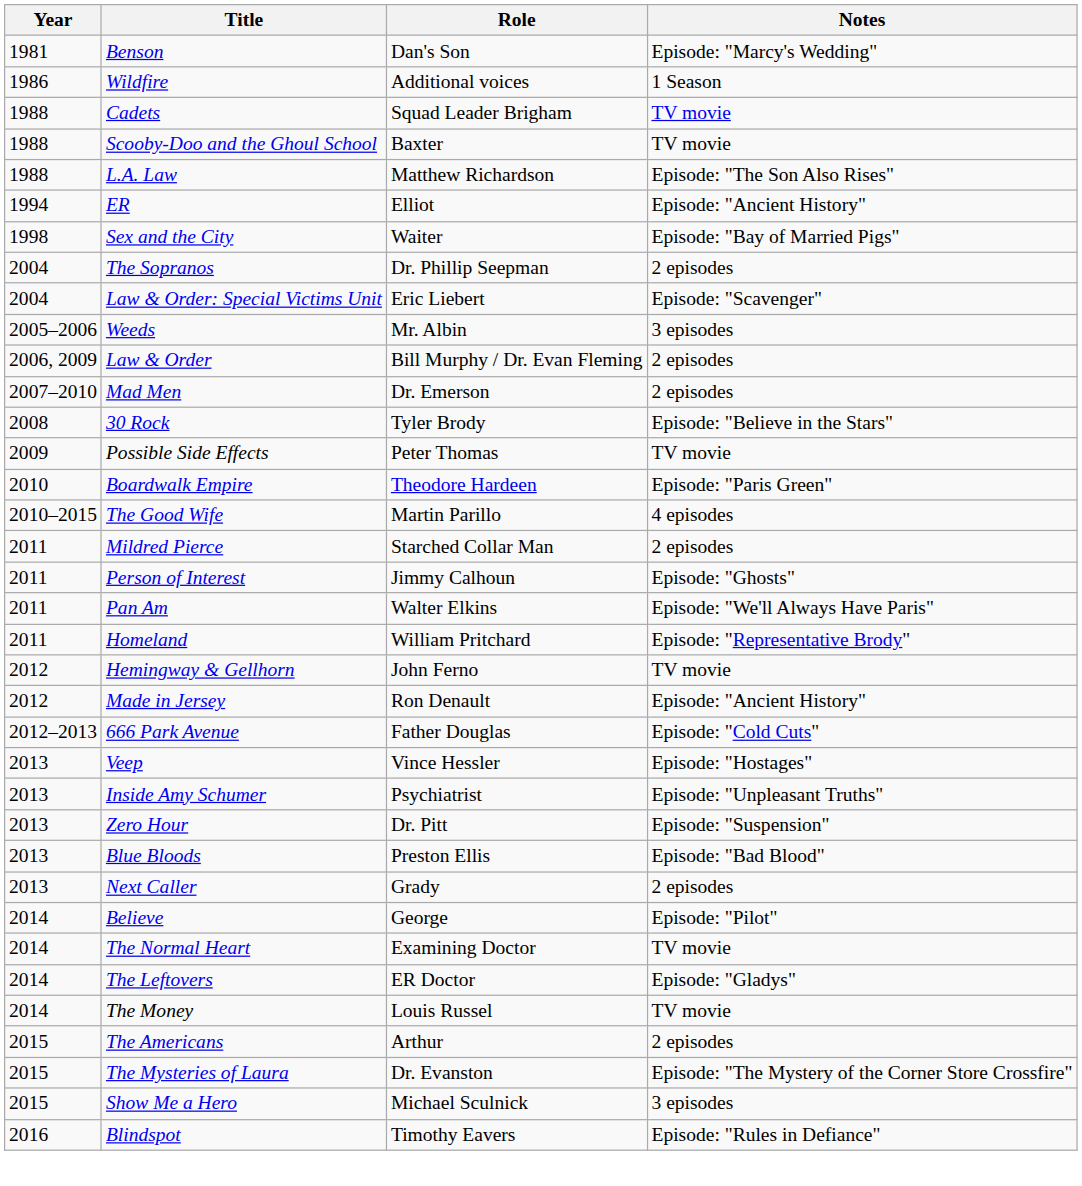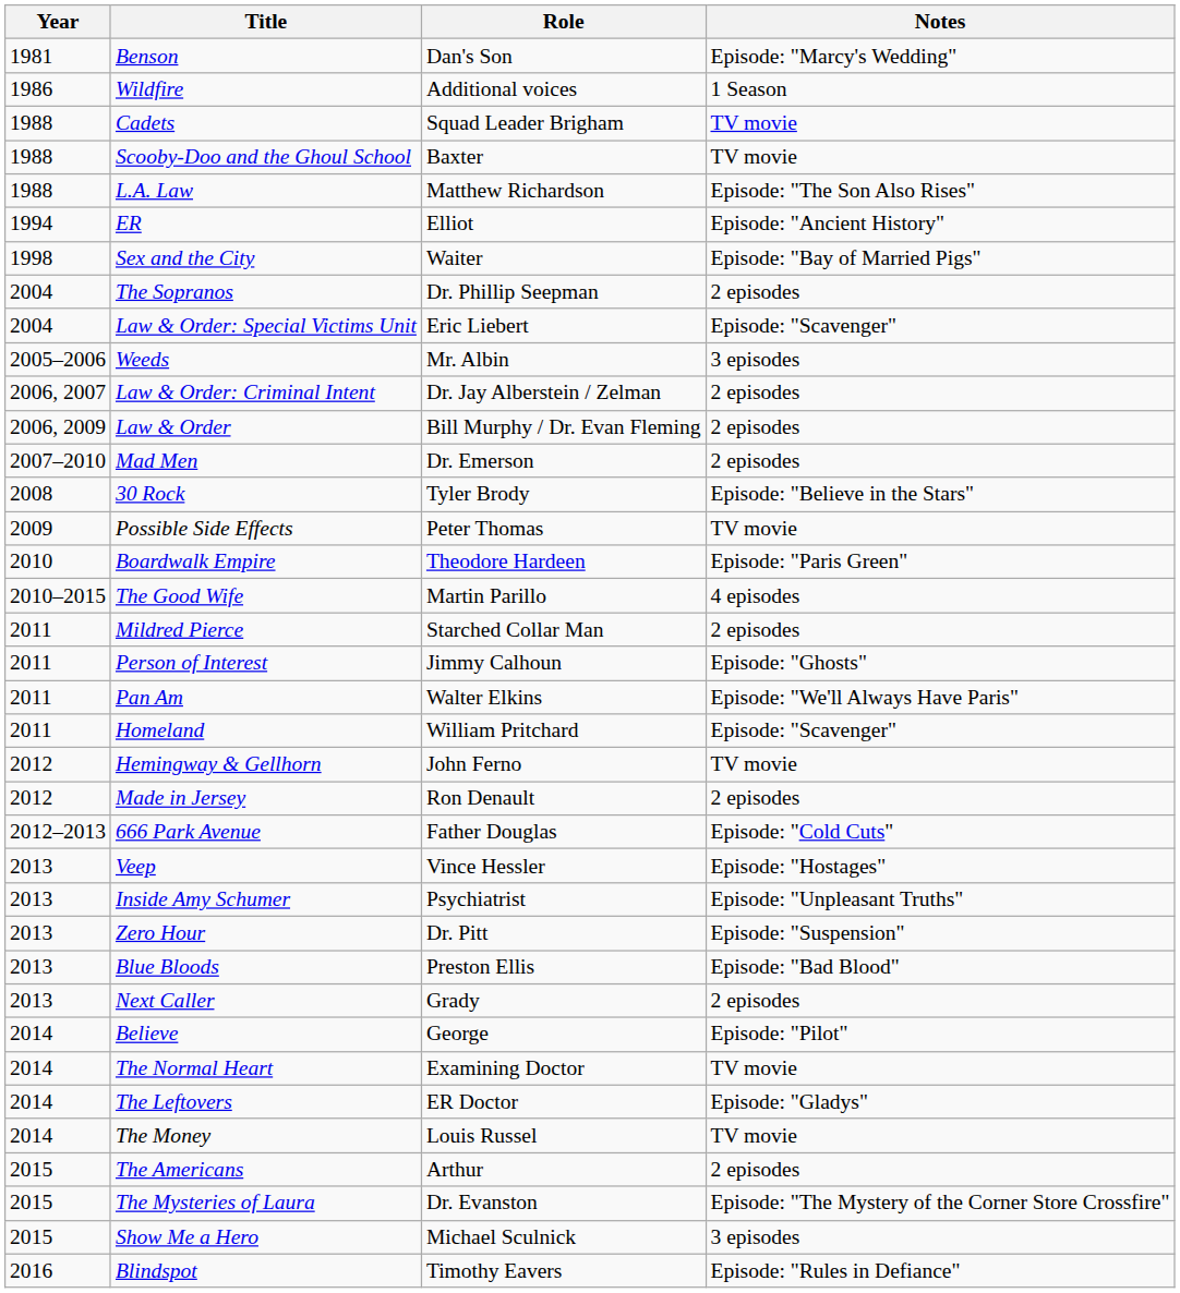 <table class="wikitable sortable">
 <tr>
 <th>Year</th>
 <th>Title</th>
 <th>Role</th>
 <th>Notes</th>
 </tr>
 <tr>
 <td>1981</td>
 <td><a href='#'><em>Benson</em></a></td>
 <td>Dan's Son</td>
 <td>Episode: "Marcy's Wedding"</td>
 </tr>
 <tr>
 <td>1986</td>
 <td><a href='#'><em>Wildfire</em></a></td>
 <td>Additional voices</td>
 <td>1 Season</td>
 </tr>
 <tr>
 <td>1988</td>
 <td><a href='#'><em>Cadets</em></a></td>
 <td>Squad Leader Brigham</td>
 <td><a href='#'>TV movie</a></td>
 </tr>
 <tr>
 <td>1988</td>
 <td><em><a href='#'>Scooby-Doo and the Ghoul School</a></em></td>
 <td>Baxter</td>
 <td>TV movie</td>
 </tr>
 <tr>
 <td>1988</td>
 <td><em><a href='#'>L.A. Law</a></em></td>
 <td>Matthew Richardson</td>
 <td>Episode: "The Son Also Rises"</td>
 </tr>
 <tr>
 <td>1994</td>
 <td><a href='#'><em>ER</em></a></td>
 <td>Elliot</td>
 <td>Episode: "Ancient History"</td>
 </tr>
 <tr>
 <td>1998</td>
 <td><em><a href='#'>Sex and the City</a></em></td>
 <td>Waiter</td>
 <td>Episode: "Bay of Married Pigs"</td>
 </tr>
 <tr>
 <td>2004</td>
 <td><em><a href='#'>The Sopranos</a></em></td>
 <td>Dr. Phillip Seepman</td>
 <td>2 episodes</td>
 </tr>
 <tr>
 <td>2004</td>
 <td><em><a href='#'>Law & Order: Special Victims Unit</a></em></td>
 <td>Eric Liebert</td>
 <td>Episode: "Scavenger"</td>
 </tr>
 <tr>
 <td>2005–2006</td>
 <td><a href='#'><em>Weeds</em></a></td>
 <td>Mr. Albin</td>
 <td>3 episodes</td>
 </tr>
 <tr>
+<td>2006, 2007</td>
+<td><em><a href='#'>Law & Order: Criminal Intent</a></em></td>
+<td>Dr. Jay Alberstein / Zelman</td>
+<td>2 episodes</td>
+</tr>
+<tr>
 <td>2006, 2009</td>
 <td><em><a href='#'>Law & Order</a></em></td>
 <td>Bill Murphy / Dr. Evan Fleming</td>
 <td>2 episodes</td>
 </tr>
 <tr>
 <td>2007–2010</td>
 <td><em><a href='#'>Mad Men</a></em></td>
 <td>Dr. Emerson</td>
 <td>2 episodes</td>
 </tr>
 <tr>
 <td>2008</td>
 <td><em><a href='#'>30 Rock</a></em></td>
 <td>Tyler Brody</td>
 <td>Episode: "Believe in the Stars"</td>
 </tr>
 <tr>
 <td>2009</td>
 <td><em>Possible Side Effects</em></td>
 <td>Peter Thomas</td>
 <td>TV movie</td>
 </tr>
 <tr>
 <td>2010</td>
 <td><em><a href='#'>Boardwalk Empire</a></em></td>
 <td><a href='#'>Theodore Hardeen</a></td>
 <td>Episode: "Paris Green"</td>
 </tr>
 <tr>
 <td>2010–2015</td>
 <td><em><a href='#'>The Good Wife</a></em></td>
 <td>Martin Parillo</td>
 <td>4 episodes</td>
 </tr>
 <tr>
 <td>2011</td>
 <td><a href='#'><em>Mildred Pierce</em></a></td>
 <td>Starched Collar Man</td>
 <td>2 episodes</td>
 </tr>
 <tr>
 <td>2011</td>
 <td><a href='#'><em>Person of Interest</em></a></td>
 <td>Jimmy Calhoun</td>
 <td>Episode: "Ghosts"</td>
 </tr>
 <tr>
 <td>2011</td>
 <td><a href='#'><em>Pan Am</em></a></td>
 <td>Walter Elkins</td>
 <td>Episode: "We'll Always Have Paris"</td>
 </tr>
 <tr>
 <td>2011</td>
 <td><a href='#'><em>Homeland</em></a></td>
 <td>William Pritchard</td>
-<td>Episode: "<a href='#'>Representative Brody</a>"</td>
+<td>Episode: "Scavenger"</td>
 </tr>
 <tr>
 <td>2012</td>
 <td><em><a href='#'>Hemingway & Gellhorn</a></em></td>
 <td>John Ferno</td>
 <td>TV movie</td>
 </tr>
 <tr>
 <td>2012</td>
 <td><em><a href='#'>Made in Jersey</a></em></td>
 <td>Ron Denault</td>
-<td>Episode: "Ancient History"</td>
+<td>2 episodes</td>
 </tr>
 <tr>
 <td>2012–2013</td>
 <td><em><a href='#'>666 Park Avenue</a></em></td>
 <td>Father Douglas</td>
 <td>Episode: "<a href='#'>Cold Cuts</a>"</td>
 </tr>
 <tr>
 <td>2013</td>
 <td><em><a href='#'>Veep</a></em></td>
 <td>Vince Hessler</td>
 <td>Episode: "Hostages"</td>
 </tr>
 <tr>
 <td>2013</td>
 <td><em><a href='#'>Inside Amy Schumer</a></em></td>
 <td>Psychiatrist</td>
 <td>Episode: "Unpleasant Truths"</td>
 </tr>
 <tr>
 <td>2013</td>
 <td><a href='#'><em>Zero Hour</em></a></td>
 <td>Dr. Pitt</td>
 <td>Episode: "Suspension"</td>
 </tr>
 <tr>
 <td>2013</td>
 <td><a href='#'><em>Blue Bloods</em></a></td>
 <td>Preston Ellis</td>
 <td>Episode: "Bad Blood"</td>
 </tr>
 <tr>
 <td>2013</td>
 <td><a href='#'><em>Next Caller</em></a></td>
 <td>Grady</td>
 <td>2 episodes</td>
 </tr>
 <tr>
 <td>2014</td>
 <td><a href='#'><em>Believe</em></a></td>
 <td>George</td>
 <td>Episode: "Pilot"</td>
 </tr>
 <tr>
 <td>2014</td>
 <td><a href='#'><em>The Normal Heart</em></a></td>
 <td>Examining Doctor</td>
 <td>TV movie</td>
 </tr>
 <tr>
 <td>2014</td>
 <td><a href='#'><em>The Leftovers</em></a></td>
 <td>ER Doctor</td>
 <td>Episode: "Gladys"</td>
 </tr>
 <tr>
 <td>2014</td>
 <td><em>The Money</em></td>
 <td>Louis Russel</td>
 <td>TV movie</td>
 </tr>
 <tr>
 <td>2015</td>
 <td><em><a href='#'>The Americans</a></em></td>
 <td>Arthur</td>
 <td>2 episodes</td>
 </tr>
 <tr>
 <td>2015</td>
 <td><em><a href='#'>The Mysteries of Laura</a></em></td>
 <td>Dr. Evanston</td>
 <td>Episode: "The Mystery of the Corner Store Crossfire"</td>
 </tr>
 <tr>
 <td>2015</td>
 <td><em><a href='#'>Show Me a Hero</a></em></td>
 <td>Michael Sculnick</td>
 <td>3 episodes</td>
 </tr>
 <tr>
 <td>2016</td>
 <td><a href='#'><em>Blindspot</em></a></td>
 <td>Timothy Eavers</td>
 <td>Episode: "Rules in Defiance"</td>
 </tr>
 </table>
